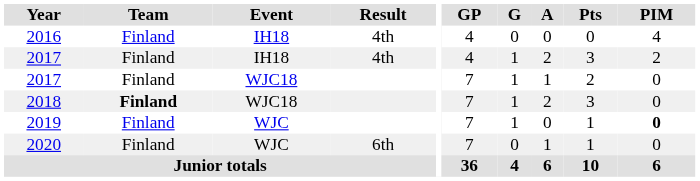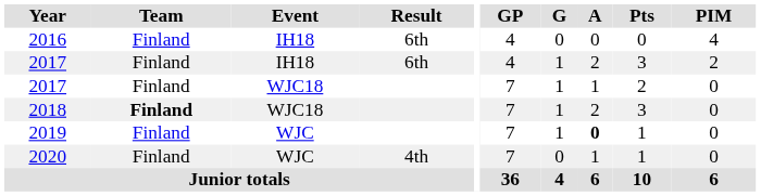 <table border="0" cellpadding="1" cellspacing="0" ID="Table3" style="text-align:center; width:40em">
 <tr ALIGN="center" bgcolor="#e0e0e0">
 <th>Year</th>
 <th>Team</th>
 <th>Event</th>
 <th>Result</th>
 <th rowspan="99" bgcolor="#ffffff"></th>
 <th>GP</th>
 <th>G</th>
 <th>A</th>
 <th>Pts</th>
 <th>PIM</th>
 </tr>
 <tr>
 <td><a href='#'>2016</a></td>
 <td><a href='#'>Finland</a></td>
 <td><a href='#'>IH18</a></td>
-<td>4th</td>
+<td>6th</td>
 <td>4</td>
 <td>0</td>
 <td>0</td>
 <td>0</td>
 <td>4</td>
 </tr>
 <tr bgcolor="#f0f0f0">
 <td><a href='#'>2017</a></td>
 <td>Finland</td>
 <td>IH18</td>
-<td>4th</td>
+<td>6th</td>
 <td>4</td>
 <td>1</td>
 <td>2</td>
 <td>3</td>
 <td>2</td>
 </tr>
 <tr>
 <td><a href='#'>2017</a></td>
 <td>Finland</td>
 <td><a href='#'>WJC18</a></td>
 <td></td>
 <td>7</td>
 <td>1</td>
 <td>1</td>
 <td>2</td>
 <td>0</td>
 </tr>
 <tr bgcolor="#f0f0f0">
 <td><a href='#'>2018</a></td>
 <td><strong>Finland</strong></td>
 <td>WJC18</td>
 <td></td>
 <td>7</td>
 <td>1</td>
 <td>2</td>
 <td>3</td>
 <td>0</td>
 </tr>
 <tr>
 <td><a href='#'>2019</a></td>
 <td><a href='#'>Finland</a></td>
 <td><a href='#'>WJC</a></td>
 <td></td>
 <td>7</td>
 <td>1</td>
+<td><strong>0</strong></td>
+<td>1</td>
 <td>0</td>
-<td>1</td>
-<td><strong>0</strong></td>
 </tr>
 <tr bgcolor="#f0f0f0">
 <td><a href='#'>2020</a></td>
 <td>Finland</td>
 <td>WJC</td>
-<td>6th</td>
+<td>4th</td>
 <td>7</td>
 <td>0</td>
 <td>1</td>
 <td>1</td>
 <td>0</td>
 </tr>
 <tr bgcolor="#e0e0e0">
 <th colspan="4">Junior totals</th>
 <th>36</th>
 <th>4</th>
 <th>6</th>
 <th>10</th>
 <th>6</th>
 </tr>
 </table>
